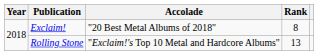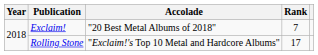 <table class="wikitable sortable" style="margin:0em 1em 1em 0pt">
 <tr>
 <th>Year</th>
 <th>Publication</th>
 <th class=unsortable>Accolade</th>
 <th class=unsortable>Rank</th>
 <th class=unsortable></th>
 </tr>
 <tr>
 <td align=center rowspan="2">2018</td>
 <td><em><a href='#'>Exclaim!</a></em></td>
 <td>"20 Best Metal Albums of 2018"</td>
-<td align=center>8</td>
+<td align=center>7</td>
 <td align=center></td>
 </tr>
 <tr>
 <td><em><a href='#'>Rolling Stone</a></em></td>
 <td>"<em>Exclaim!'s</em> Top 10 Metal and Hardcore Albums"</td>
-<td align=center>13</td>
+<td align=center>17</td>
 <td align=center></td>
 </tr>
 </table>
